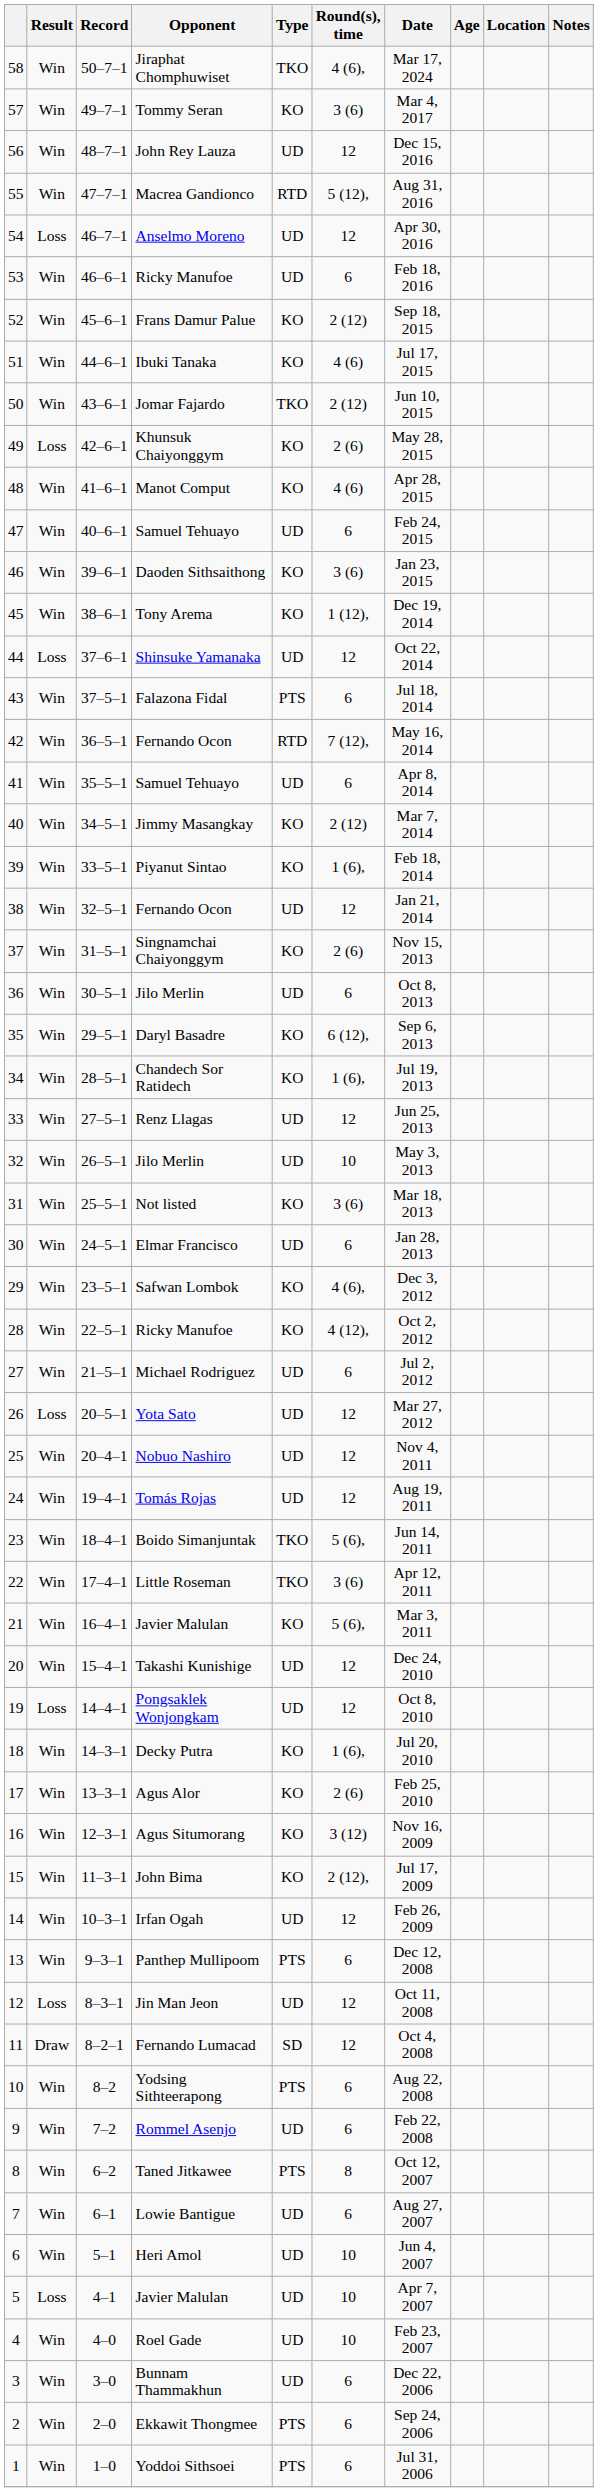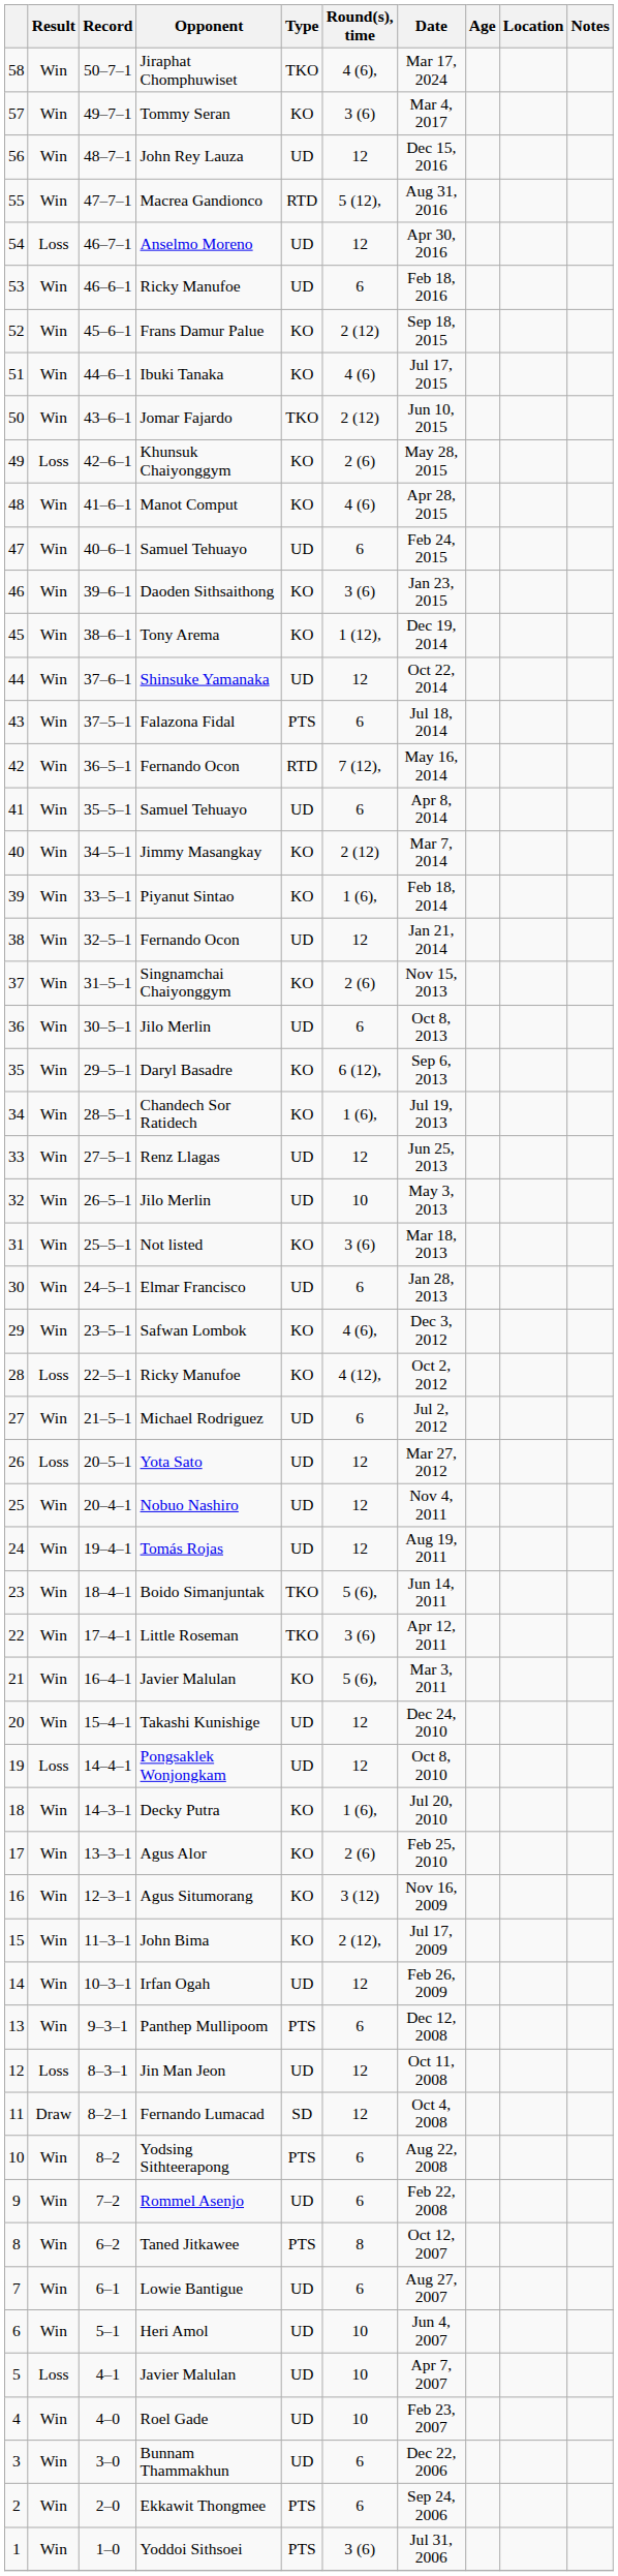 <table class="wikitable" style="text-align:center">
 <tr>
 <th></th>
 <th>Result</th>
 <th>Record</th>
 <th>Opponent</th>
 <th>Type</th>
 <th>Round(s),<br>time</th>
 <th>Date</th>
 <th>Age</th>
 <th>Location</th>
 <th>Notes</th>
 </tr>
 <tr>
 <td>58</td>
 <td>Win</td>
 <td>50–7–1</td>
 <td align=left>Jiraphat Chomphuwiset</td>
 <td>TKO</td>
 <td>4 (6), </td>
 <td>Mar 17, 2024</td>
 <td style="text-align:left;"></td>
 <td style="text-align:left;"></td>
 <td></td>
 </tr>
 <tr>
 <td>57</td>
 <td>Win</td>
 <td>49–7–1</td>
 <td align=left>Tommy Seran</td>
 <td>KO</td>
 <td>3 (6)</td>
 <td>Mar 4, 2017</td>
 <td style="text-align:left;"></td>
 <td style="text-align:left;"></td>
 <td></td>
 </tr>
 <tr>
 <td>56</td>
 <td>Win</td>
 <td>48–7–1</td>
 <td align=left>John Rey Lauza</td>
 <td>UD</td>
 <td>12</td>
 <td>Dec 15, 2016</td>
 <td style="text-align:left;"></td>
 <td style="text-align:left;"></td>
 <td style="text-align:left;"></td>
 </tr>
 <tr>
 <td>55</td>
 <td>Win</td>
 <td>47–7–1</td>
 <td align=left>Macrea Gandionco</td>
 <td>RTD</td>
 <td>5 (12), </td>
 <td>Aug 31, 2016</td>
 <td style="text-align:left;"></td>
 <td style="text-align:left;"></td>
 <td style="text-align:left;"></td>
 </tr>
 <tr>
 <td>54</td>
 <td>Loss</td>
 <td>46–7–1</td>
 <td align=left><a href='#'>Anselmo Moreno</a></td>
 <td>UD</td>
 <td>12</td>
 <td>Apr 30, 2016</td>
 <td style="text-align:left;"></td>
 <td style="text-align:left;"></td>
 <td style="text-align:left;"></td>
 </tr>
 <tr>
 <td>53</td>
 <td>Win</td>
 <td>46–6–1</td>
 <td align=left>Ricky Manufoe</td>
 <td>UD</td>
 <td>6</td>
 <td>Feb 18, 2016</td>
 <td style="text-align:left;"></td>
 <td style="text-align:left;"></td>
 <td></td>
 </tr>
 <tr>
 <td>52</td>
 <td>Win</td>
 <td>45–6–1</td>
 <td align=left>Frans Damur Palue</td>
 <td>KO</td>
 <td>2 (12)</td>
 <td>Sep 18, 2015</td>
 <td style="text-align:left;"></td>
 <td style="text-align:left;"></td>
 <td style="text-align:left;"></td>
 </tr>
 <tr>
 <td>51</td>
 <td>Win</td>
 <td>44–6–1</td>
 <td align=left>Ibuki Tanaka</td>
 <td>KO</td>
 <td>4 (6)</td>
 <td>Jul 17, 2015</td>
 <td style="text-align:left;"></td>
 <td style="text-align:left;"></td>
 <td></td>
 </tr>
 <tr>
 <td>50</td>
 <td>Win</td>
 <td>43–6–1</td>
 <td align=left>Jomar Fajardo</td>
 <td>TKO</td>
 <td>2 (12)</td>
 <td>Jun 10, 2015</td>
 <td style="text-align:left;"></td>
 <td style="text-align:left;"></td>
 <td style="text-align:left;"></td>
 </tr>
 <tr>
 <td>49</td>
 <td>Loss</td>
 <td>42–6–1</td>
 <td align=left>Khunsuk Chaiyonggym</td>
 <td>KO</td>
 <td>2 (6)</td>
 <td>May 28, 2015</td>
 <td style="text-align:left;"></td>
 <td style="text-align:left;"></td>
 <td></td>
 </tr>
 <tr>
 <td>48</td>
 <td>Win</td>
 <td>41–6–1</td>
 <td align=left>Manot Comput</td>
 <td>KO</td>
 <td>4 (6)</td>
 <td>Apr 28, 2015</td>
 <td style="text-align:left;"></td>
 <td style="text-align:left;"></td>
 <td></td>
 </tr>
 <tr>
 <td>47</td>
 <td>Win</td>
 <td>40–6–1</td>
 <td align=left>Samuel Tehuayo</td>
 <td>UD</td>
 <td>6</td>
 <td>Feb 24, 2015</td>
 <td style="text-align:left;"></td>
 <td style="text-align:left;"></td>
 <td></td>
 </tr>
 <tr>
 <td>46</td>
 <td>Win</td>
 <td>39–6–1</td>
 <td align=left>Daoden Sithsaithong</td>
 <td>KO</td>
 <td>3 (6)</td>
 <td>Jan 23, 2015</td>
 <td style="text-align:left;"></td>
 <td style="text-align:left;"></td>
 <td></td>
 </tr>
 <tr>
 <td>45</td>
 <td>Win</td>
 <td>38–6–1</td>
 <td align=left>Tony Arema</td>
 <td>KO</td>
 <td>1 (12), </td>
 <td>Dec 19, 2014</td>
 <td style="text-align:left;"></td>
 <td style="text-align:left;"></td>
 <td></td>
 </tr>
 <tr>
 <td>44</td>
-<td>Loss</td>
+<td>Win</td>
 <td>37–6–1</td>
 <td align=left><a href='#'>Shinsuke Yamanaka</a></td>
 <td>UD</td>
 <td>12</td>
 <td>Oct 22, 2014</td>
 <td style="text-align:left;"></td>
 <td style="text-align:left;"></td>
 <td style="text-align:left;"></td>
 </tr>
 <tr>
 <td>43</td>
 <td>Win</td>
 <td>37–5–1</td>
 <td align=left>Falazona Fidal</td>
 <td>PTS</td>
 <td>6</td>
 <td>Jul 18, 2014</td>
 <td style="text-align:left;"></td>
 <td style="text-align:left;"></td>
 <td></td>
 </tr>
 <tr>
 <td>42</td>
 <td>Win</td>
 <td>36–5–1</td>
 <td align=left>Fernando Ocon</td>
 <td>RTD</td>
 <td>7 (12), </td>
 <td>May 16, 2014</td>
 <td style="text-align:left;"></td>
 <td style="text-align:left;"></td>
 <td></td>
 </tr>
 <tr>
 <td>41</td>
 <td>Win</td>
 <td>35–5–1</td>
 <td align=left>Samuel Tehuayo</td>
 <td>UD</td>
 <td>6</td>
 <td>Apr 8, 2014</td>
 <td style="text-align:left;"></td>
 <td style="text-align:left;"></td>
 <td></td>
 </tr>
 <tr>
 <td>40</td>
 <td>Win</td>
 <td>34–5–1</td>
 <td align=left>Jimmy Masangkay</td>
 <td>KO</td>
 <td>2 (12)</td>
 <td>Mar 7, 2014</td>
 <td style="text-align:left;"></td>
 <td style="text-align:left;"></td>
 <td style="text-align:left;"></td>
 </tr>
 <tr>
 <td>39</td>
 <td>Win</td>
 <td>33–5–1</td>
 <td align=left>Piyanut Sintao</td>
 <td>KO</td>
 <td>1 (6), </td>
 <td>Feb 18, 2014</td>
 <td style="text-align:left;"></td>
 <td style="text-align:left;"></td>
 <td></td>
 </tr>
 <tr>
 <td>38</td>
 <td>Win</td>
 <td>32–5–1</td>
 <td align=left>Fernando Ocon</td>
 <td>UD</td>
 <td>12</td>
 <td>Jan 21, 2014</td>
 <td style="text-align:left;"></td>
 <td style="text-align:left;"></td>
 <td style="text-align:left;"></td>
 </tr>
 <tr>
 <td>37</td>
 <td>Win</td>
 <td>31–5–1</td>
 <td align=left>Singnamchai Chaiyonggym</td>
 <td>KO</td>
 <td>2 (6)</td>
 <td>Nov 15, 2013</td>
 <td style="text-align:left;"></td>
 <td style="text-align:left;"></td>
 <td></td>
 </tr>
 <tr>
 <td>36</td>
 <td>Win</td>
 <td>30–5–1</td>
 <td align=left>Jilo Merlin</td>
 <td>UD</td>
 <td>6</td>
 <td>Oct 8, 2013</td>
 <td style="text-align:left;"></td>
 <td style="text-align:left;"></td>
 <td></td>
 </tr>
 <tr>
 <td>35</td>
 <td>Win</td>
 <td>29–5–1</td>
 <td align=left>Daryl Basadre</td>
 <td>KO</td>
 <td>6 (12), </td>
 <td>Sep 6, 2013</td>
 <td style="text-align:left;"></td>
 <td style="text-align:left;"></td>
 <td></td>
 </tr>
 <tr>
 <td>34</td>
 <td>Win</td>
 <td>28–5–1</td>
 <td align=left>Chandech Sor Ratidech</td>
 <td>KO</td>
 <td>1 (6), </td>
 <td>Jul 19, 2013</td>
 <td style="text-align:left;"></td>
 <td style="text-align:left;"></td>
 <td></td>
 </tr>
 <tr>
 <td>33</td>
 <td>Win</td>
 <td>27–5–1</td>
 <td align=left>Renz Llagas</td>
 <td>UD</td>
 <td>12</td>
 <td>Jun 25, 2013</td>
 <td style="text-align:left;"></td>
 <td style="text-align:left;"></td>
 <td style="text-align:left;"></td>
 </tr>
 <tr>
 <td>32</td>
 <td>Win</td>
 <td>26–5–1</td>
 <td align=left>Jilo Merlin</td>
 <td>UD</td>
 <td>10</td>
 <td>May 3, 2013</td>
 <td style="text-align:left;"></td>
 <td style="text-align:left;"></td>
 <td></td>
 </tr>
 <tr>
 <td>31</td>
 <td>Win</td>
 <td>25–5–1</td>
 <td align=left>Not listed</td>
 <td>KO</td>
 <td>3 (6)</td>
 <td>Mar 18, 2013</td>
 <td style="text-align:left;"></td>
 <td style="text-align:left;"></td>
 <td></td>
 </tr>
 <tr>
 <td>30</td>
 <td>Win</td>
 <td>24–5–1</td>
 <td align=left>Elmar Francisco</td>
 <td>UD</td>
 <td>6</td>
 <td>Jan 28, 2013</td>
 <td style="text-align:left;"></td>
 <td style="text-align:left;"></td>
 <td></td>
 </tr>
 <tr>
 <td>29</td>
 <td>Win</td>
 <td>23–5–1</td>
 <td align=left>Safwan Lombok</td>
 <td>KO</td>
 <td>4 (6), </td>
 <td>Dec 3, 2012</td>
 <td style="text-align:left;"></td>
 <td style="text-align:left;"></td>
 <td></td>
 </tr>
 <tr>
 <td>28</td>
-<td>Win</td>
+<td>Loss</td>
 <td>22–5–1</td>
 <td align=left>Ricky Manufoe</td>
 <td>KO</td>
 <td>4 (12), </td>
 <td>Oct 2, 2012</td>
 <td style="text-align:left;"></td>
 <td style="text-align:left;"></td>
 <td style="text-align:left;"></td>
 </tr>
 <tr>
 <td>27</td>
 <td>Win</td>
 <td>21–5–1</td>
 <td align=left>Michael Rodriguez</td>
 <td>UD</td>
 <td>6</td>
 <td>Jul 2, 2012</td>
 <td style="text-align:left;"></td>
 <td style="text-align:left;"></td>
 <td></td>
 </tr>
 <tr>
 <td>26</td>
 <td>Loss</td>
 <td>20–5–1</td>
 <td align=left><a href='#'>Yota Sato</a></td>
 <td>UD</td>
 <td>12</td>
 <td>Mar 27, 2012</td>
 <td style="text-align:left;"></td>
 <td style="text-align:left;"></td>
 <td style="text-align:left;"></td>
 </tr>
 <tr>
 <td>25</td>
 <td>Win</td>
 <td>20–4–1</td>
 <td align=left><a href='#'>Nobuo Nashiro</a></td>
 <td>UD</td>
 <td>12</td>
 <td>Nov 4, 2011</td>
 <td style="text-align:left;"></td>
 <td style="text-align:left;"></td>
 <td style="text-align:left;"></td>
 </tr>
 <tr>
 <td>24</td>
 <td>Win</td>
 <td>19–4–1</td>
 <td align=left><a href='#'>Tomás Rojas</a></td>
 <td>UD</td>
 <td>12</td>
 <td>Aug 19, 2011</td>
 <td style="text-align:left;"></td>
 <td style="text-align:left;"></td>
 <td style="text-align:left;"></td>
 </tr>
 <tr>
 <td>23</td>
 <td>Win</td>
 <td>18–4–1</td>
 <td align=left>Boido Simanjuntak</td>
 <td>TKO</td>
 <td>5 (6), </td>
 <td>Jun 14, 2011</td>
 <td style="text-align:left;"></td>
 <td style="text-align:left;"></td>
 <td></td>
 </tr>
 <tr>
 <td>22</td>
 <td>Win</td>
 <td>17–4–1</td>
 <td align=left>Little Roseman</td>
 <td>TKO</td>
 <td>3 (6)</td>
 <td>Apr 12, 2011</td>
 <td style="text-align:left;"></td>
 <td style="text-align:left;"></td>
 <td></td>
 </tr>
 <tr>
 <td>21</td>
 <td>Win</td>
 <td>16–4–1</td>
 <td align=left>Javier Malulan</td>
 <td>KO</td>
 <td>5 (6), </td>
 <td>Mar 3, 2011</td>
 <td style="text-align:left;"></td>
 <td style="text-align:left;"></td>
 <td></td>
 </tr>
 <tr>
 <td>20</td>
 <td>Win</td>
 <td>15–4–1</td>
 <td align=left>Takashi Kunishige</td>
 <td>UD</td>
 <td>12</td>
 <td>Dec 24, 2010</td>
 <td style="text-align:left;"></td>
 <td style="text-align:left;"></td>
 <td style="text-align:left;"></td>
 </tr>
 <tr>
 <td>19</td>
 <td>Loss</td>
 <td>14–4–1</td>
 <td align=left><a href='#'>Pongsaklek Wonjongkam</a></td>
 <td>UD</td>
 <td>12</td>
 <td>Oct 8, 2010</td>
 <td style="text-align:left;"></td>
 <td style="text-align:left;"></td>
 <td style="text-align:left;"></td>
 </tr>
 <tr>
 <td>18</td>
 <td>Win</td>
 <td>14–3–1</td>
 <td align=left>Decky Putra</td>
 <td>KO</td>
 <td>1 (6), </td>
 <td>Jul 20, 2010</td>
 <td style="text-align:left;"></td>
 <td style="text-align:left;"></td>
 <td></td>
 </tr>
 <tr>
 <td>17</td>
 <td>Win</td>
 <td>13–3–1</td>
 <td align=left>Agus Alor</td>
 <td>KO</td>
 <td>2 (6)</td>
 <td>Feb 25, 2010</td>
 <td style="text-align:left;"></td>
 <td style="text-align:left;"></td>
 <td></td>
 </tr>
 <tr>
 <td>16</td>
 <td>Win</td>
 <td>12–3–1</td>
 <td align=left>Agus Situmorang</td>
 <td>KO</td>
 <td>3 (12)</td>
 <td>Nov 16, 2009</td>
 <td style="text-align:left;"></td>
 <td style="text-align:left;"></td>
 <td style="text-align:left;"></td>
 </tr>
 <tr>
 <td>15</td>
 <td>Win</td>
 <td>11–3–1</td>
 <td align=left>John Bima</td>
 <td>KO</td>
 <td>2 (12), </td>
 <td>Jul 17, 2009</td>
 <td style="text-align:left;"></td>
 <td style="text-align:left;"></td>
 <td style="text-align:left;"></td>
 </tr>
 <tr>
 <td>14</td>
 <td>Win</td>
 <td>10–3–1</td>
 <td align=left>Irfan Ogah</td>
 <td>UD</td>
 <td>12</td>
 <td>Feb 26, 2009</td>
 <td style="text-align:left;"></td>
 <td style="text-align:left;"></td>
 <td style="text-align:left;"></td>
 </tr>
 <tr>
 <td>13</td>
 <td>Win</td>
 <td>9–3–1</td>
 <td align=left>Panthep Mullipoom</td>
 <td>PTS</td>
 <td>6</td>
 <td>Dec 12, 2008</td>
 <td style="text-align:left;"></td>
 <td style="text-align:left;"></td>
 <td></td>
 </tr>
 <tr>
 <td>12</td>
 <td>Loss</td>
 <td>8–3–1</td>
 <td align=left>Jin Man Jeon</td>
 <td>UD</td>
 <td>12</td>
 <td>Oct 11, 2008</td>
 <td style="text-align:left;"></td>
 <td style="text-align:left;"></td>
 <td style="text-align:left;"></td>
 </tr>
 <tr>
 <td>11</td>
 <td>Draw</td>
 <td>8–2–1</td>
 <td align=left>Fernando Lumacad</td>
 <td>SD</td>
 <td>12</td>
 <td>Oct 4, 2008</td>
 <td style="text-align:left;"></td>
 <td style="text-align:left;"></td>
 <td style="text-align:left;"></td>
 </tr>
 <tr>
 <td>10</td>
 <td>Win</td>
 <td>8–2</td>
 <td align=left>Yodsing Sithteerapong</td>
 <td>PTS</td>
 <td>6</td>
 <td>Aug 22, 2008</td>
 <td style="text-align:left;"></td>
 <td style="text-align:left;"></td>
 <td></td>
 </tr>
 <tr>
 <td>9</td>
 <td>Win</td>
 <td>7–2</td>
 <td align=left><a href='#'>Rommel Asenjo</a></td>
 <td>UD</td>
 <td>6</td>
 <td>Feb 22, 2008</td>
 <td style="text-align:left;"></td>
 <td style="text-align:left;"></td>
 <td></td>
 </tr>
 <tr>
 <td>8</td>
 <td>Win</td>
 <td>6–2</td>
 <td align=left>Taned Jitkawee</td>
 <td>PTS</td>
 <td>8</td>
 <td>Oct 12, 2007</td>
 <td style="text-align:left;"></td>
 <td style="text-align:left;"></td>
 <td></td>
 </tr>
 <tr>
 <td>7</td>
 <td>Win</td>
 <td>6–1</td>
 <td align=left>Lowie Bantigue</td>
 <td>UD</td>
 <td>6</td>
 <td>Aug 27, 2007</td>
 <td style="text-align:left;"></td>
 <td style="text-align:left;"></td>
 <td></td>
 </tr>
 <tr>
 <td>6</td>
 <td>Win</td>
 <td>5–1</td>
 <td align=left>Heri Amol</td>
 <td>UD</td>
 <td>10</td>
 <td>Jun 4, 2007</td>
 <td style="text-align:left;"></td>
 <td style="text-align:left;"></td>
 <td style="text-align:left;"></td>
 </tr>
 <tr>
 <td>5</td>
 <td>Loss</td>
 <td>4–1</td>
 <td align=left>Javier Malulan</td>
 <td>UD</td>
 <td>10</td>
 <td>Apr 7, 2007</td>
 <td style="text-align:left;"></td>
 <td style="text-align:left;"></td>
 <td style="text-align:left;"></td>
 </tr>
 <tr>
 <td>4</td>
 <td>Win</td>
 <td>4–0</td>
 <td align=left>Roel Gade</td>
 <td>UD</td>
 <td>10</td>
 <td>Feb 23, 2007</td>
 <td style="text-align:left;"></td>
 <td style="text-align:left;"></td>
 <td></td>
 </tr>
 <tr>
 <td>3</td>
 <td>Win</td>
 <td>3–0</td>
 <td align=left>Bunnam Thammakhun</td>
 <td>UD</td>
 <td>6</td>
 <td>Dec 22, 2006</td>
 <td style="text-align:left;"></td>
 <td style="text-align:left;"></td>
 <td></td>
 </tr>
 <tr>
 <td>2</td>
 <td>Win</td>
 <td>2–0</td>
 <td align=left>Ekkawit Thongmee</td>
 <td>PTS</td>
 <td>6</td>
 <td>Sep 24, 2006</td>
 <td style="text-align:left;"></td>
 <td style="text-align:left;"></td>
 <td></td>
 </tr>
 <tr>
 <td>1</td>
 <td>Win</td>
 <td>1–0</td>
 <td align=left>Yoddoi Sithsoei</td>
 <td>PTS</td>
-<td>6</td>
+<td>3 (6)</td>
 <td>Jul 31, 2006</td>
 <td style="text-align:left;"></td>
 <td style="text-align:left;"></td>
 <td></td>
 </tr>
 <tr>
 </tr>
 </table>
